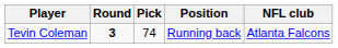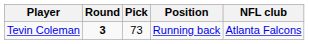 <table class="wikitable" style="text-align:center;">
 <tr style="background:#C0C0C0;">
 <th>Player</th>
 <th>Round</th>
 <th>Pick</th>
 <th>Position</th>
 <th>NFL club</th>
 </tr>
 <tr>
 <td><a href='#'>Tevin Coleman</a></td>
 <td><strong>3</strong></td>
-<td>74</td>
+<td>73</td>
 <td><a href='#'>Running back</a></td>
 <td><a href='#'>Atlanta Falcons</a></td>
 </tr>
 </table>
